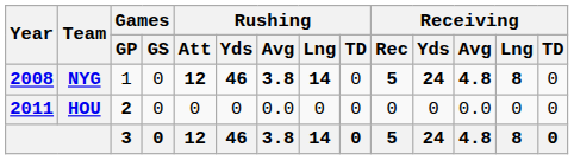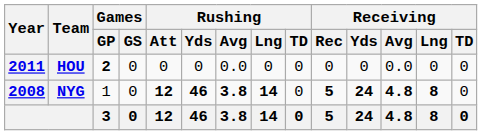 <table class="wikitable" style="text-align:center;">
 <tr>
 <th rowspan="2">Year</th>
 <th rowspan="2">Team</th>
 <th colspan="2">Games</th>
 <th colspan="5">Rushing</th>
 <th colspan="5">Receiving</th>
 </tr>
 <tr>
 <th>GP</th>
 <th>GS</th>
 <th>Att</th>
 <th>Yds</th>
 <th>Avg</th>
 <th>Lng</th>
 <th>TD</th>
 <th>Rec</th>
 <th>Yds</th>
 <th>Avg</th>
 <th>Lng</th>
 <th>TD</th>
 </tr>
 <tr>
+<th><a href='#'>2011</a></th>
+<th><a href='#'>HOU</a></th>
+<td><strong>2</strong></td>
+<td>0</td>
+<td>0</td>
+<td>0</td>
+<td>0.0</td>
+<td>0</td>
+<td>0</td>
+<td>0</td>
+<td>0</td>
+<td>0.0</td>
+<td>0</td>
+<td>0</td>
+</tr>
+<tr>
 <th><a href='#'>2008</a></th>
 <th><a href='#'>NYG</a></th>
 <td>1</td>
 <td>0</td>
 <td><strong>12</strong></td>
 <td><strong>46</strong></td>
 <td><strong>3.8</strong></td>
 <td><strong>14</strong></td>
 <td>0</td>
 <td><strong>5</strong></td>
 <td><strong>24</strong></td>
 <td><strong>4.8</strong></td>
 <td><strong>8</strong></td>
-<td>0</td>
-</tr>
-<tr>
-<th><a href='#'>2011</a></th>
-<th><a href='#'>HOU</a></th>
-<td><strong>2</strong></td>
-<td>0</td>
-<td>0</td>
-<td>0</td>
-<td>0.0</td>
-<td>0</td>
-<td>0</td>
-<td>0</td>
-<td>0</td>
-<td>0.0</td>
-<td>0</td>
 <td>0</td>
 </tr>
 <tr>
 <th colspan="2"></th>
 <th>3</th>
 <th>0</th>
 <th>12</th>
 <th>46</th>
 <th>3.8</th>
 <th>14</th>
 <th>0</th>
 <th>5</th>
 <th>24</th>
 <th>4.8</th>
 <th>8</th>
 <th>0</th>
 </tr>
 </table>
